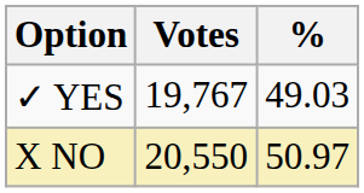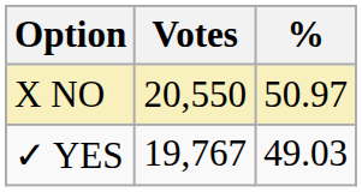 <table class="wikitable">
 <tr>
 <th>Option</th>
 <th>Votes</th>
 <th>%</th>
 </tr>
 <tr>
+<td style=background:#f8f1bd>X NO</td>
+<td style=background:#f8f1bd>20,550</td>
+<td style=background:#f8f1bd>50.97</td>
+</tr>
+<tr>
 <td>✓ YES</td>
 <td>19,767</td>
 <td>49.03</td>
 </tr>
-<tr>
-<td style=background:#f8f1bd>X NO</td>
-<td style=background:#f8f1bd>20,550</td>
-<td style=background:#f8f1bd>50.97</td>
-</tr>
 </table>
